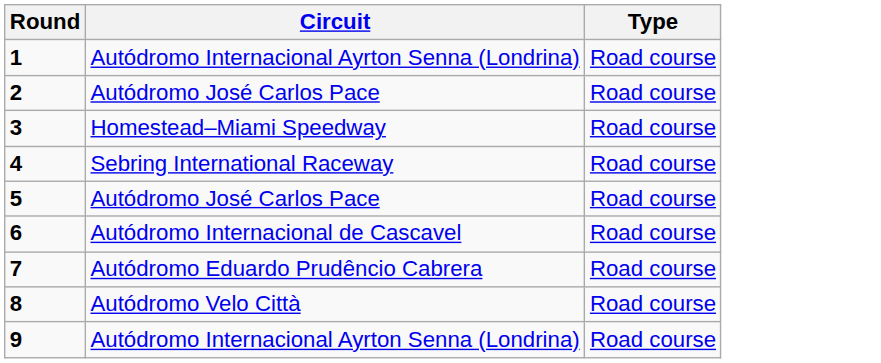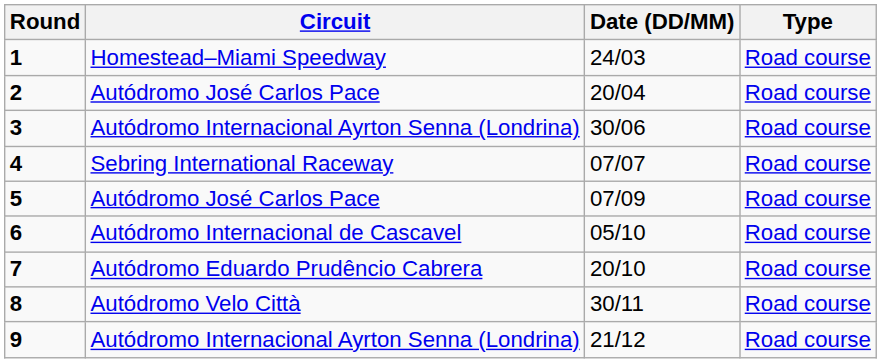 <table class="wikitable">
 <tr>
 <th>Round</th>
 <th><a href='#'>Circuit</a></th>
+<th>Date (DD/MM)</th>
 <th>Type</th>
 </tr>
 <tr>
 <td><strong>1</strong></td>
-<td><a href='#'>Autódromo Internacional Ayrton Senna (Londrina)</a></td>
+<td><a href='#'>Homestead–Miami Speedway</a></td>
+<td>24/03</td>
 <td><a href='#'>Road course</a></td>
 </tr>
 <tr>
 <td><strong>2</strong></td>
 <td><a href='#'>Autódromo José Carlos Pace</a></td>
+<td>20/04</td>
 <td><a href='#'>Road course</a></td>
 </tr>
 <tr>
 <td><strong>3</strong></td>
-<td><a href='#'>Homestead–Miami Speedway</a></td>
+<td><a href='#'>Autódromo Internacional Ayrton Senna (Londrina)</a></td>
+<td>30/06</td>
 <td><a href='#'>Road course</a></td>
 </tr>
 <tr>
 <td><strong>4</strong></td>
 <td><a href='#'>Sebring International Raceway</a></td>
+<td>07/07</td>
 <td><a href='#'>Road course</a></td>
 </tr>
 <tr>
 <td><strong>5</strong></td>
 <td><a href='#'>Autódromo José Carlos Pace</a></td>
+<td>07/09</td>
 <td><a href='#'>Road course</a></td>
 </tr>
 <tr>
 <td><strong>6</strong></td>
 <td><a href='#'>Autódromo Internacional de Cascavel</a></td>
+<td>05/10</td>
 <td><a href='#'>Road course</a></td>
 </tr>
 <tr>
 <td><strong>7</strong></td>
 <td><a href='#'>Autódromo Eduardo Prudêncio Cabrera</a></td>
+<td>20/10</td>
 <td><a href='#'>Road course</a></td>
 </tr>
 <tr>
 <td><strong>8</strong></td>
 <td><a href='#'>Autódromo Velo Città</a></td>
+<td>30/11</td>
 <td><a href='#'>Road course</a></td>
 </tr>
 <tr>
 <td><strong>9</strong></td>
 <td><a href='#'>Autódromo Internacional Ayrton Senna (Londrina)</a></td>
+<td>21/12</td>
 <td><a href='#'>Road course</a></td>
 </tr>
 </table>
